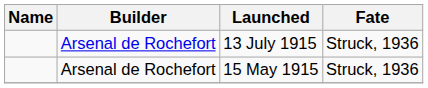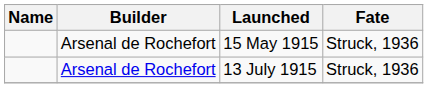 <table class="wikitable">
 <tr>
 <th>Name</th>
 <th>Builder</th>
 <th>Launched</th>
 <th>Fate</th>
 </tr>
 <tr>
 <td></td>
+<td>Arsenal de Rochefort</td>
+<td>15 May 1915</td>
+<td>Struck, 1936</td>
+</tr>
+<tr>
+<td></td>
 <td><a href='#'>Arsenal de Rochefort</a></td>
 <td>13 July 1915</td>
 <td>Struck, 1936</td>
 </tr>
 <tr>
-<td></td>
-<td>Arsenal de Rochefort</td>
-<td>15 May 1915</td>
-<td>Struck, 1936</td>
-</tr>
-<tr>
 </tr>
 </table>
